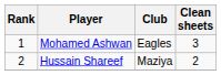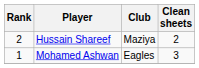 <table class="wikitable" style="text-align:center">
 <tr>
 <th>Rank</th>
 <th>Player</th>
 <th>Club</th>
 <th>Clean<br>sheets</th>
 </tr>
 <tr>
+<td rowspan="1">2</td>
+<td align="left"> <a href='#'>Hussain Shareef</a></td>
+<td align="left">Maziya</td>
+<td rowspan="1">2</td>
+</tr>
+<tr>
 <td rowspan="1">1</td>
 <td align="left"> <a href='#'>Mohamed Ashwan</a></td>
 <td align="left">Eagles</td>
 <td rowspan="1">3</td>
 </tr>
 <tr>
-<td rowspan="1">2</td>
-<td align="left"> <a href='#'>Hussain Shareef</a></td>
-<td align="left">Maziya</td>
-<td rowspan="1">2</td>
-</tr>
-<tr>
 </tr>
 </table>
